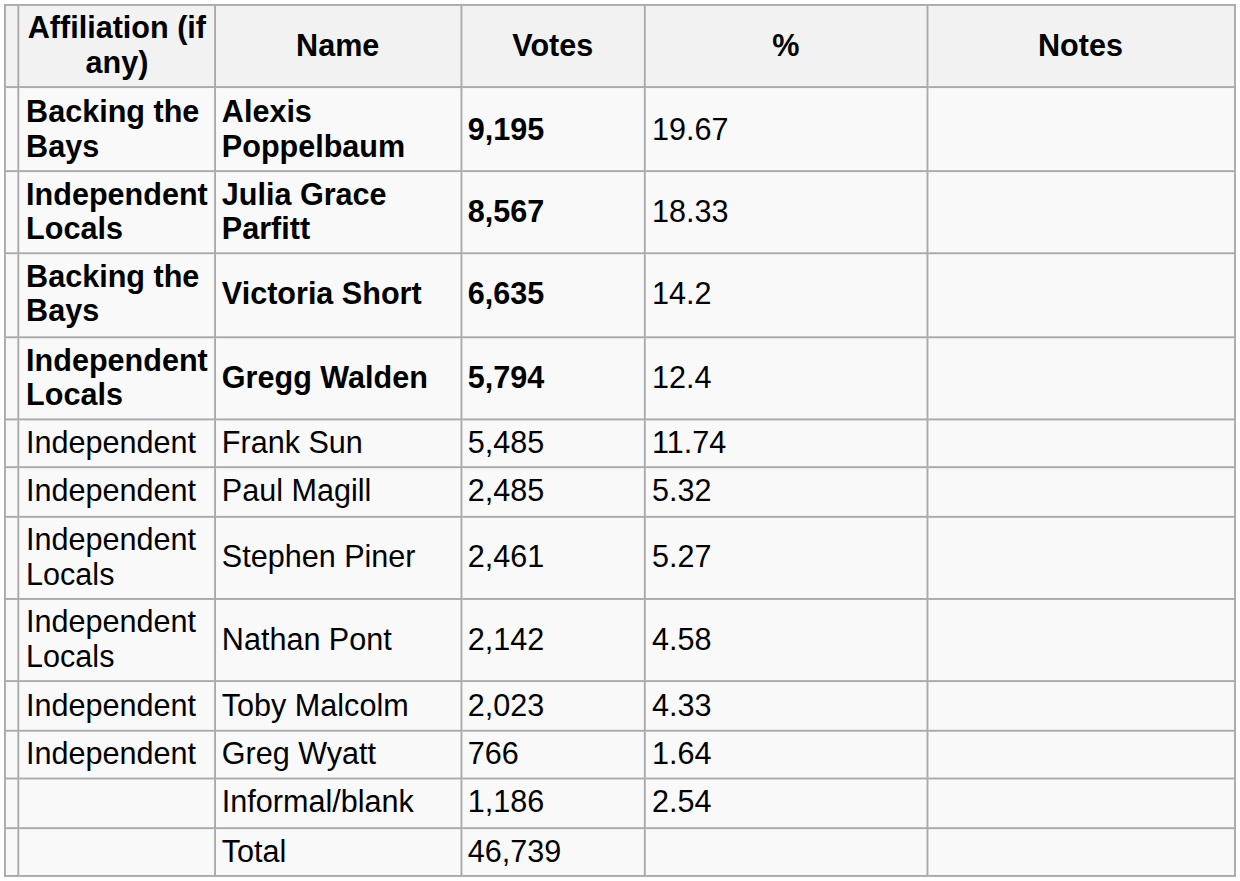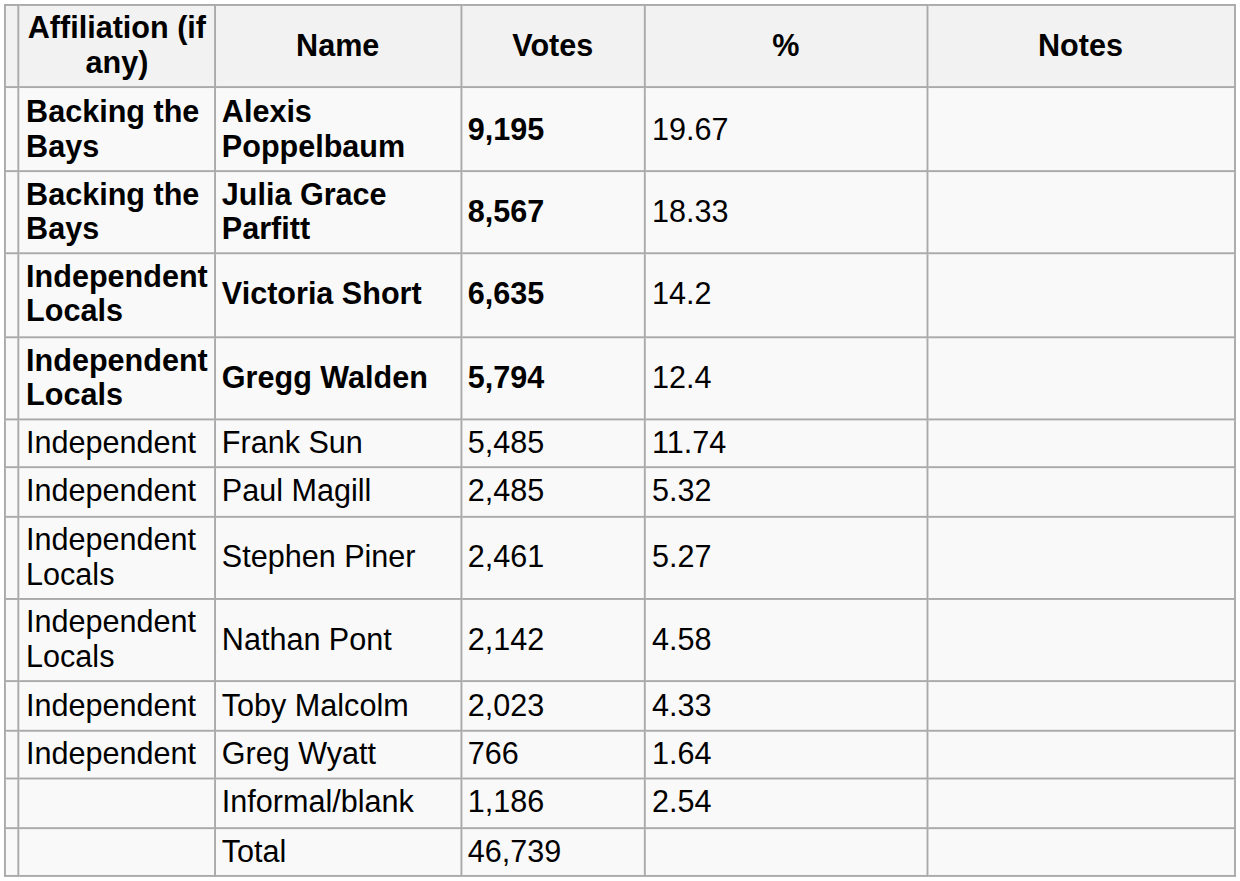 <table class="wikitable" style="width:51%;">
 <tr>
 <th style="width:1%;"></th>
 <th style="width:15%;">Affiliation (if any)</th>
 <th style="width:20%;">Name</th>
 <th style="width:15%;">Votes</th>
 <th>%</th>
 <th>Notes</th>
 </tr>
 <tr>
 <td bgcolor=></td>
 <td><strong>Backing the Bays </strong></td>
 <td><strong>Alexis Poppelbaum</strong></td>
 <td><strong>9,195</strong></td>
 <td>19.67</td>
 <td></td>
 </tr>
 <tr>
 <td bgcolor=></td>
-<td><strong>Independent Locals</strong></td>
+<td><strong>Backing the Bays</strong></td>
 <td><strong>Julia Grace Parfitt</strong></td>
 <td><strong>8,567</strong></td>
 <td>18.33</td>
 <td></td>
 </tr>
 <tr>
 <td bgcolor=></td>
-<td><strong>Backing the Bays</strong></td>
+<td><strong>Independent Locals</strong></td>
 <td><strong>Victoria Short</strong></td>
 <td><strong>6,635</strong></td>
 <td>14.2</td>
 <td></td>
 </tr>
 <tr>
 <td bgcolor=></td>
 <td><strong>Independent Locals</strong></td>
 <td><strong>Gregg Walden</strong></td>
 <td><strong>5,794</strong></td>
 <td>12.4</td>
 <td></td>
 </tr>
 <tr>
 <td bgcolor=></td>
 <td>Independent</td>
 <td>Frank Sun</td>
 <td>5,485</td>
 <td>11.74</td>
 <td></td>
 </tr>
 <tr>
 <td bgcolor=></td>
 <td>Independent</td>
 <td>Paul Magill</td>
 <td>2,485</td>
 <td>5.32</td>
 <td></td>
 </tr>
 <tr>
 <td bgcolor=></td>
 <td>Independent Locals</td>
 <td>Stephen Piner</td>
 <td>2,461</td>
 <td>5.27</td>
 <td></td>
 </tr>
 <tr>
 <td bgcolor=></td>
 <td>Independent Locals</td>
 <td>Nathan Pont</td>
 <td>2,142</td>
 <td>4.58</td>
 <td></td>
 </tr>
 <tr>
 <td bgcolor=></td>
 <td>Independent</td>
 <td>Toby Malcolm</td>
 <td>2,023</td>
 <td>4.33</td>
 <td></td>
 </tr>
 <tr>
 <td bgcolor=></td>
 <td>Independent</td>
 <td>Greg Wyatt</td>
 <td>766</td>
 <td>1.64</td>
 <td></td>
 </tr>
 <tr>
 <td></td>
 <td></td>
 <td>Informal/blank</td>
 <td>1,186</td>
 <td>2.54</td>
 <td></td>
 </tr>
 <tr>
 <td></td>
 <td></td>
 <td>Total</td>
 <td>46,739</td>
 <td></td>
 <td></td>
 </tr>
 </table>
